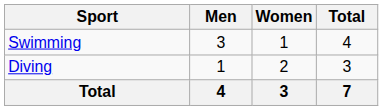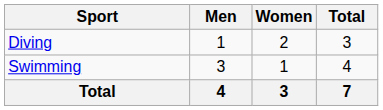 <table class="wikitable sortable" style="text-align:center;">
 <tr>
 <th width=180>Sport</th>
 <th width=55>Men</th>
 <th width=55>Women</th>
 <th width=55>Total</th>
 </tr>
 <tr>
+<td align=left><a href='#'>Diving</a></td>
+<td>1</td>
+<td>2</td>
+<td>3</td>
+</tr>
+<tr>
 <td align=left><a href='#'>Swimming</a></td>
 <td>3</td>
 <td>1</td>
 <td>4</td>
-</tr>
-<tr>
-<td align=left><a href='#'>Diving</a></td>
-<td>1</td>
-<td>2</td>
-<td>3</td>
 </tr>
 <tr>
 <th>Total</th>
 <th>4</th>
 <th>3</th>
 <th>7</th>
 </tr>
 </table>
